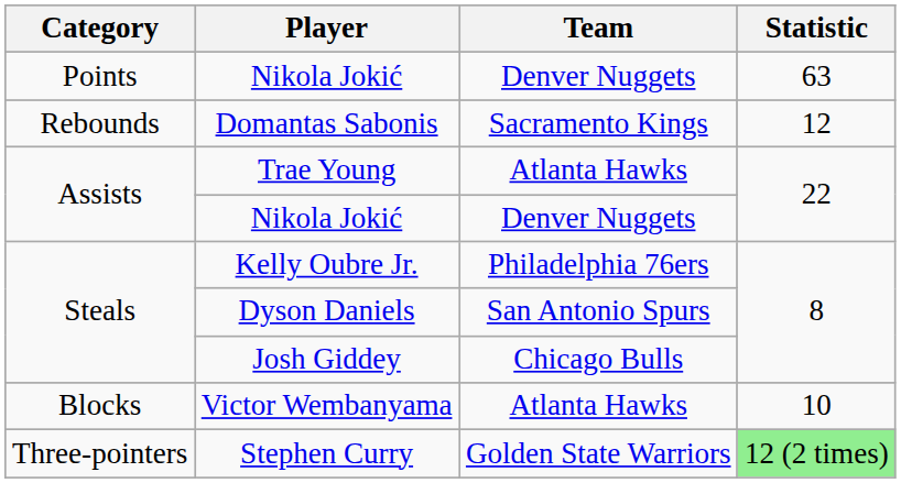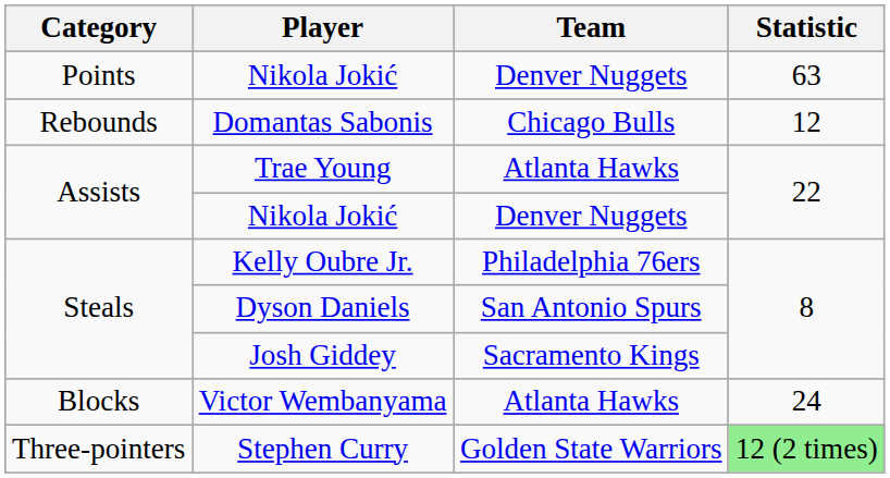 <table class="wikitable" style="text-align:center;">
 <tr>
 <th>Category</th>
 <th>Player</th>
 <th>Team</th>
 <th>Statistic</th>
 </tr>
 <tr>
 <td>Points</td>
 <td><a href='#'>Nikola Jokić</a></td>
 <td><a href='#'>Denver Nuggets</a></td>
 <td>63</td>
 </tr>
 <tr>
 <td>Rebounds</td>
 <td><a href='#'>Domantas Sabonis</a></td>
-<td><a href='#'>Sacramento Kings</a></td>
+<td><a href='#'>Chicago Bulls</a></td>
 <td>12</td>
 </tr>
 <tr>
 <td rowspan=2>Assists</td>
 <td><a href='#'>Trae Young</a></td>
 <td><a href='#'>Atlanta Hawks</a></td>
 <td rowspan=2>22</td>
 </tr>
 <tr>
 <td><a href='#'>Nikola Jokić</a></td>
 <td><a href='#'>Denver Nuggets</a></td>
 </tr>
 <tr>
 <td rowspan=3>Steals</td>
 <td><a href='#'>Kelly Oubre Jr.</a></td>
 <td><a href='#'>Philadelphia 76ers</a></td>
 <td rowspan=3>8</td>
 </tr>
 <tr>
 <td><a href='#'>Dyson Daniels</a></td>
 <td><a href='#'>San Antonio Spurs</a></td>
 </tr>
 <tr>
 <td><a href='#'>Josh Giddey</a></td>
-<td><a href='#'>Chicago Bulls</a></td>
+<td><a href='#'>Sacramento Kings</a></td>
 </tr>
 <tr>
 <td>Blocks</td>
 <td><a href='#'>Victor Wembanyama</a></td>
 <td><a href='#'>Atlanta Hawks</a></td>
-<td>10</td>
+<td>24</td>
 </tr>
 <tr>
 <td>Three-pointers</td>
 <td><a href='#'>Stephen Curry</a></td>
 <td><a href='#'>Golden State Warriors</a></td>
 <td style="background: lightgreen;">12 (2 times)</td>
 </tr>
 </table>
